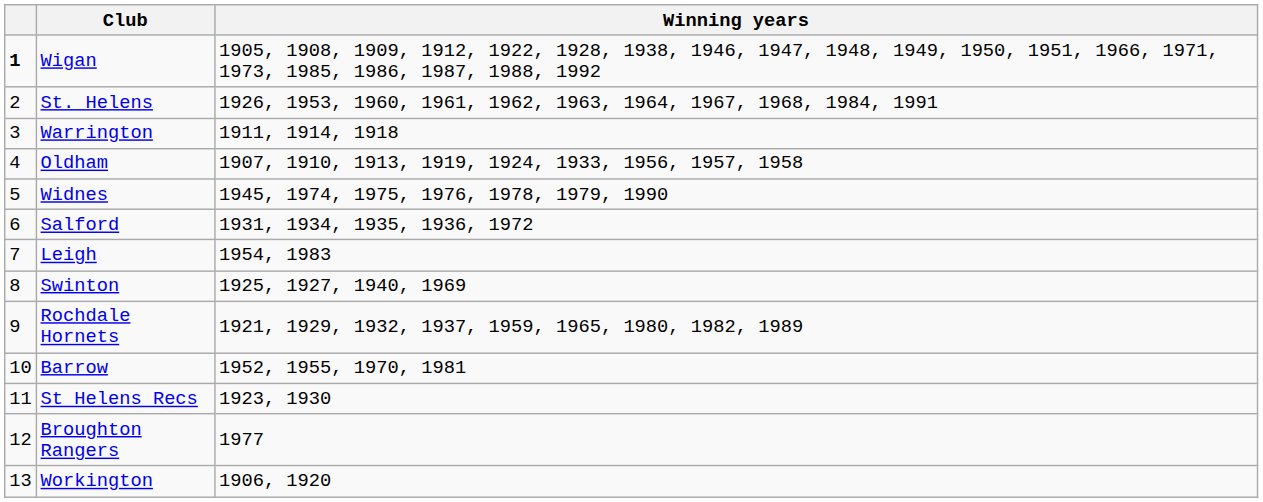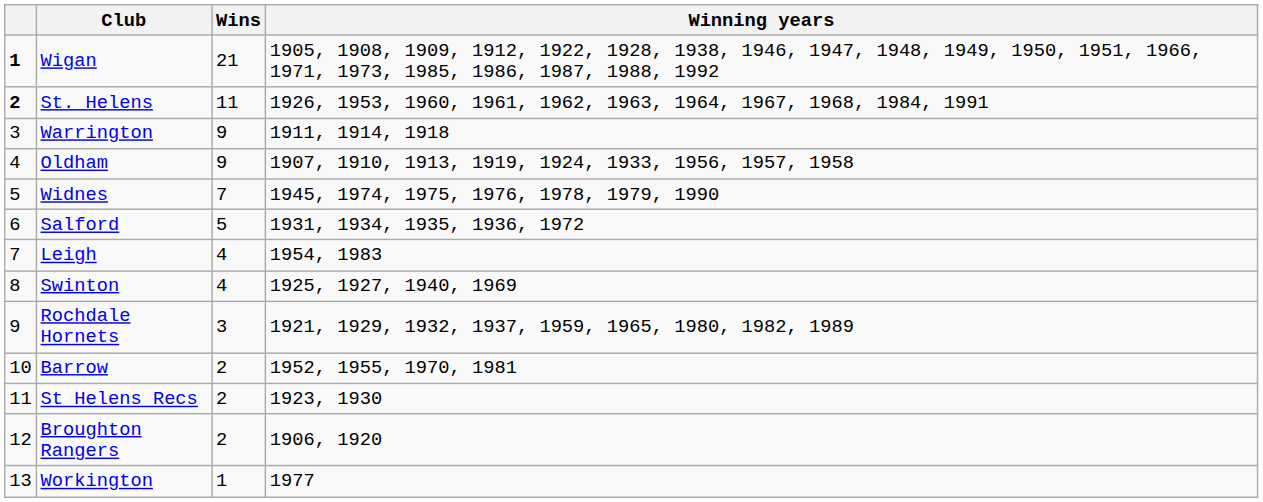 <table class="wikitable" style="text-align:left;">
 <tr>
 <th></th>
 <th>Club</th>
+<th>Wins</th>
 <th>Winning years</th>
 </tr>
 <tr>
 <td><strong>1</strong></td>
 <td> <a href='#'>Wigan</a></td>
+<td>21</td>
 <td>1905, 1908, 1909, 1912, 1922, 1928, 1938, 1946, 1947, 1948, 1949, 1950, 1951, 1966, 1971, 1973, 1985, 1986, 1987, 1988, 1992</td>
 </tr>
 <tr>
-<td>2</td>
+<td><strong>2</strong></td>
 <td> <a href='#'>St. Helens</a></td>
+<td>11</td>
 <td>1926, 1953, 1960, 1961, 1962, 1963, 1964, 1967, 1968, 1984, 1991</td>
 </tr>
 <tr>
 <td>3</td>
 <td> <a href='#'>Warrington</a></td>
+<td>9</td>
 <td>1911, 1914, 1918</td>
 </tr>
 <tr>
 <td>4</td>
 <td> <a href='#'>Oldham</a></td>
+<td>9</td>
 <td>1907, 1910, 1913, 1919, 1924, 1933, 1956, 1957, 1958</td>
 </tr>
 <tr>
 <td>5</td>
 <td> <a href='#'>Widnes</a></td>
+<td>7</td>
 <td>1945, 1974, 1975, 1976, 1978, 1979, 1990</td>
 </tr>
 <tr>
 <td>6</td>
 <td> <a href='#'>Salford</a></td>
+<td>5</td>
 <td>1931, 1934, 1935, 1936, 1972</td>
 </tr>
 <tr>
 <td>7</td>
 <td> <a href='#'>Leigh</a></td>
+<td>4</td>
 <td>1954, 1983</td>
 </tr>
 <tr>
 <td>8</td>
 <td> <a href='#'>Swinton</a></td>
+<td>4</td>
 <td>1925, 1927, 1940, 1969</td>
 </tr>
 <tr>
 <td>9</td>
 <td> <a href='#'>Rochdale Hornets</a></td>
+<td>3</td>
 <td>1921, 1929, 1932, 1937, 1959, 1965, 1980, 1982, 1989</td>
 </tr>
 <tr>
 <td>10</td>
 <td> <a href='#'>Barrow</a></td>
+<td>2</td>
 <td>1952, 1955, 1970, 1981</td>
 </tr>
 <tr>
 <td>11</td>
 <td><a href='#'>St Helens Recs</a></td>
+<td>2</td>
 <td>1923, 1930</td>
 </tr>
 <tr>
 <td>12</td>
 <td><a href='#'>Broughton Rangers</a></td>
-<td>1977</td>
+<td>2</td>
+<td>1906, 1920</td>
 </tr>
 <tr>
 <td>13</td>
 <td> <a href='#'>Workington</a></td>
-<td>1906, 1920</td>
+<td>1</td>
+<td>1977</td>
 </tr>
 </table>
